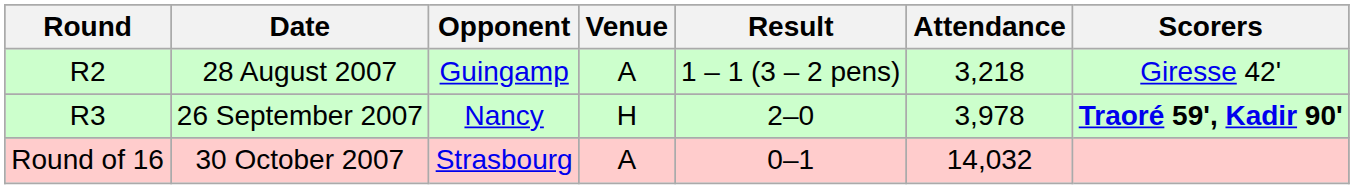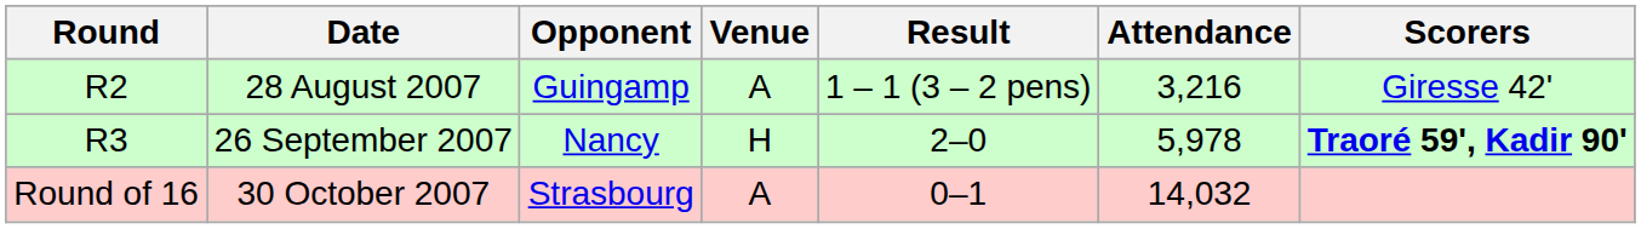 <table class="wikitable" style="font-size:100%; text-align:center">
 <tr>
 <th>Round</th>
 <th>Date</th>
 <th>Opponent</th>
 <th>Venue</th>
 <th>Result</th>
 <th>Attendance</th>
 <th>Scorers</th>
 </tr>
 <tr style="background-color: #CCFFCC;">
 <td>R2</td>
 <td>28 August 2007</td>
 <td><a href='#'>Guingamp</a></td>
 <td>A</td>
 <td>1 – 1 (3 – 2 pens)</td>
-<td>3,218</td>
+<td>3,216</td>
 <td><a href='#'>Giresse</a> 42'</td>
 </tr>
 <tr style="background-color: #CCFFCC;">
 <td>R3</td>
 <td>26 September 2007</td>
 <td><a href='#'>Nancy</a></td>
 <td>H</td>
 <td>2–0</td>
-<td>3,978</td>
+<td>5,978</td>
 <td><strong><a href='#'>Traoré</a> 59', <a href='#'>Kadir</a> 90'</strong></td>
 </tr>
 <tr style="background-color: #FFCCCC;">
 <td>Round of 16</td>
 <td>30 October 2007</td>
 <td><a href='#'>Strasbourg</a></td>
 <td>A</td>
 <td>0–1</td>
 <td>14,032</td>
 <td></td>
 </tr>
 </table>
